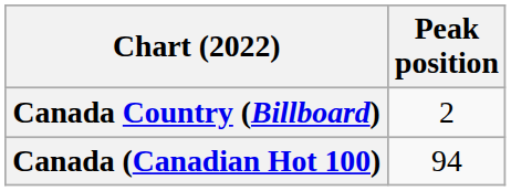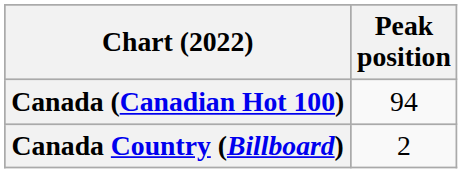 <table class="wikitable sortable plainrowheaders" style="text-align:center;">
 <tr>
 <th>Chart (2022)</th>
 <th>Peak<br>position</th>
 </tr>
 <tr>
+<th scope="row">Canada (<a href='#'>Canadian Hot 100</a>)</th>
+<td>94</td>
+</tr>
+<tr>
 <th scope="row">Canada <a href='#'>Country</a> (<a href='#'><em>Billboard</em></a>)</th>
 <td>2</td>
 </tr>
-<tr>
-<th scope="row">Canada (<a href='#'>Canadian Hot 100</a>)</th>
-<td>94</td>
-</tr>
 </table>
